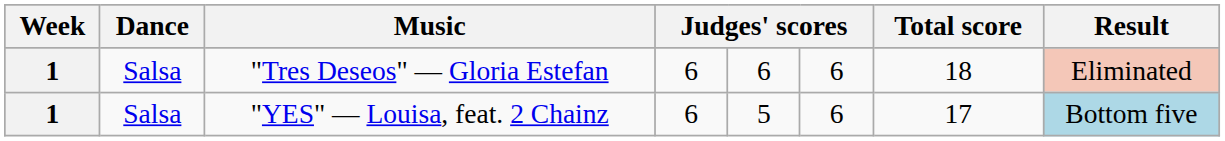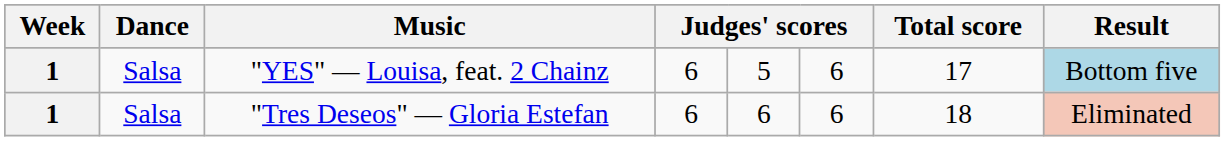 <table class="wikitable unsortable" style="text-align:center; width:80%">
 <tr>
 <th scope="col">Week</th>
 <th scope="col">Dance</th>
 <th scope="col">Music</th>
 <th scope="col" colspan="3">Judges' scores</th>
 <th scope="col">Total score</th>
 <th scope="col">Result</th>
 </tr>
 <tr>
 <th scope="row">1<br></th>
 <td><a href='#'>Salsa</a></td>
+<td>"<a href='#'>YES</a>" — <a href='#'>Louisa</a>, feat. <a href='#'>2 Chainz</a></td>
+<td>6</td>
+<td>5</td>
+<td>6</td>
+<td>17</td>
+<td bgcolor="lightblue">Bottom five</td>
+</tr>
+<tr>
+<th scope="row">1<br></th>
+<td><a href='#'>Salsa</a></td>
 <td>"<a href='#'>Tres Deseos</a>" — <a href='#'>Gloria Estefan</a></td>
 <td>6</td>
 <td>6</td>
 <td>6</td>
 <td>18</td>
 <td bgcolor="f4c7b8">Eliminated</td>
 </tr>
-<tr>
-<th scope="row">1<br></th>
-<td><a href='#'>Salsa</a></td>
-<td>"<a href='#'>YES</a>" — <a href='#'>Louisa</a>, feat. <a href='#'>2 Chainz</a></td>
-<td>6</td>
-<td>5</td>
-<td>6</td>
-<td>17</td>
-<td bgcolor="lightblue">Bottom five</td>
-</tr>
 </table>
